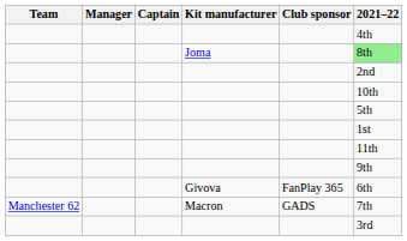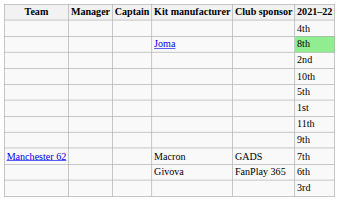 <table class="wikitable sortable" style="text-align: left;">
 <tr>
 <th>Team</th>
 <th>Manager</th>
 <th>Captain</th>
 <th>Kit manufacturer</th>
 <th>Club sponsor</th>
 <th>2021–22</th>
 </tr>
 <tr>
 <td></td>
 <td></td>
 <td></td>
 <td></td>
 <td></td>
 <td>4th</td>
 </tr>
 <tr>
 <td></td>
 <td></td>
 <td></td>
 <td><a href='#'>Joma</a></td>
 <td></td>
 <td style="background: lightgreen;">8th</td>
 </tr>
 <tr>
 <td></td>
 <td></td>
 <td></td>
 <td></td>
 <td></td>
 <td>2nd</td>
 </tr>
 <tr>
 <td></td>
 <td></td>
 <td></td>
 <td></td>
 <td></td>
 <td>10th</td>
 </tr>
 <tr>
 <td></td>
 <td></td>
 <td></td>
 <td></td>
 <td></td>
 <td>5th</td>
 </tr>
 <tr>
 <td></td>
 <td></td>
 <td></td>
 <td></td>
 <td></td>
 <td>1st</td>
 </tr>
 <tr>
 <td></td>
 <td></td>
 <td></td>
 <td></td>
 <td></td>
 <td>11th</td>
 </tr>
 <tr>
 <td></td>
 <td></td>
 <td></td>
 <td></td>
 <td></td>
 <td>9th</td>
 </tr>
 <tr>
+<td><a href='#'>Manchester 62</a></td>
+<td></td>
+<td></td>
+<td>Macron</td>
+<td>GADS</td>
+<td>7th</td>
+</tr>
+<tr>
 <td></td>
 <td></td>
 <td></td>
 <td>Givova</td>
 <td>FanPlay 365</td>
 <td>6th</td>
-</tr>
-<tr>
-<td><a href='#'>Manchester 62</a></td>
-<td></td>
-<td></td>
-<td>Macron</td>
-<td>GADS</td>
-<td>7th</td>
 </tr>
 <tr>
 <td></td>
 <td {{nobreak> </td>
 <td></td>
 <td></td>
 <td></td>
 <td>3rd</td>
 </tr>
 </table>
